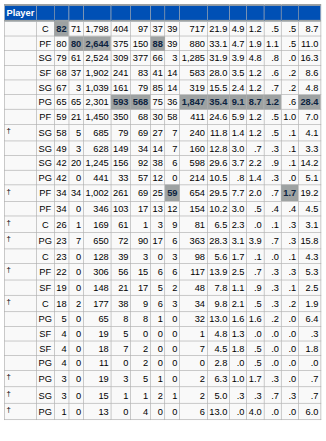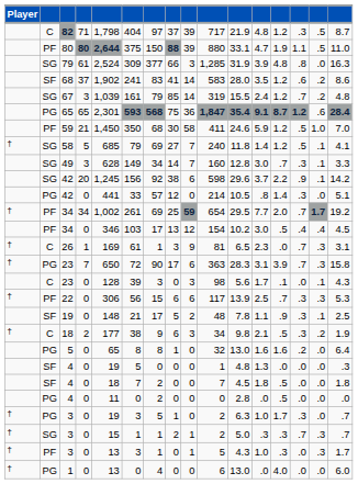 <table class="wikitable sortable" style="font-size: 95%; text-align:right;">
 <tr>
 <th style="background:#0050B5; color:#FFFFFF; border-top:#9EA2A2 3px solid; border-bottom:#9EA2A2 3px solid;">Player</th>
 <th style="background:#0050B5; color:#FFFFFF; border-top:#9EA2A2 3px solid; border-bottom:#9EA2A2 3px solid;"></th>
 <th style="background:#0050B5; color:#FFFFFF; border-top:#9EA2A2 3px solid; border-bottom:#9EA2A2 3px solid;"></th>
 <th style="background:#0050B5; color:#FFFFFF; border-top:#9EA2A2 3px solid; border-bottom:#9EA2A2 3px solid;"></th>
 <th style="background:#0050B5; color:#FFFFFF; border-top:#9EA2A2 3px solid; border-bottom:#9EA2A2 3px solid;"></th>
 <th style="background:#0050B5; color:#FFFFFF; border-top:#9EA2A2 3px solid; border-bottom:#9EA2A2 3px solid;"></th>
 <th style="background:#0050B5; color:#FFFFFF; border-top:#9EA2A2 3px solid; border-bottom:#9EA2A2 3px solid;"></th>
 <th style="background:#0050B5; color:#FFFFFF; border-top:#9EA2A2 3px solid; border-bottom:#9EA2A2 3px solid;"></th>
 <th style="background:#0050B5; color:#FFFFFF; border-top:#9EA2A2 3px solid; border-bottom:#9EA2A2 3px solid;"></th>
 <th style="background:#0050B5; color:#FFFFFF; border-top:#9EA2A2 3px solid; border-bottom:#9EA2A2 3px solid;"></th>
 <th style="background:#0050B5; color:#FFFFFF; border-top:#9EA2A2 3px solid; border-bottom:#9EA2A2 3px solid;"></th>
 <th style="background:#0050B5; color:#FFFFFF; border-top:#9EA2A2 3px solid; border-bottom:#9EA2A2 3px solid;"></th>
 <th style="background:#0050B5; color:#FFFFFF; border-top:#9EA2A2 3px solid; border-bottom:#9EA2A2 3px solid;"></th>
 <th style="background:#0050B5; color:#FFFFFF; border-top:#9EA2A2 3px solid; border-bottom:#9EA2A2 3px solid;"></th>
 <th style="background:#0050B5; color:#FFFFFF; border-top:#9EA2A2 3px solid; border-bottom:#9EA2A2 3px solid;"></th>
 <th style="background:#0050B5; color:#FFFFFF; border-top:#9EA2A2 3px solid; border-bottom:#9EA2A2 3px solid;"></th>
 </tr>
 <tr>
 <td style="text-align:left;"></td>
 <td style="text-align:center;">C</td>
 <td style="background:#9EA2A2; color:#0C2340;"><strong>82</strong></td>
 <td>71</td>
 <td>1,798</td>
 <td>404</td>
 <td>97</td>
 <td>37</td>
 <td>39</td>
 <td>717</td>
 <td>21.9</td>
-<td>4.9</td>
+<td>4.8</td>
 <td>1.2</td>
-<td>.5</td>
+<td>.3</td>
 <td>.5</td>
 <td>8.7</td>
 </tr>
 <tr>
 <td style="text-align:left;"></td>
 <td style="text-align:center;">PF</td>
 <td>80</td>
 <td style="background:#9EA2A2; color:#0C2340;"><strong>80</strong></td>
 <td style="background:#9EA2A2; color:#0C2340;"><strong>2,644</strong></td>
 <td>375</td>
 <td>150</td>
 <td style="background:#9EA2A2; color:#0C2340;"><strong>88</strong></td>
 <td>39</td>
 <td>880</td>
 <td>33.1</td>
 <td>4.7</td>
 <td>1.9</td>
 <td>1.1</td>
 <td>.5</td>
 <td>11.0</td>
 </tr>
 <tr>
 <td style="text-align:left;"></td>
 <td style="text-align:center;">SG</td>
 <td>79</td>
 <td>61</td>
 <td>2,524</td>
 <td>309</td>
 <td>377</td>
 <td>66</td>
 <td>3</td>
 <td>1,285</td>
 <td>31.9</td>
 <td>3.9</td>
 <td>4.8</td>
 <td>.8</td>
 <td>.0</td>
 <td>16.3</td>
 </tr>
 <tr>
 <td style="text-align:left;"></td>
 <td style="text-align:center;">SF</td>
 <td>68</td>
 <td>37</td>
 <td>1,902</td>
 <td>241</td>
 <td>83</td>
 <td>41</td>
 <td>14</td>
 <td>583</td>
 <td>28.0</td>
 <td>3.5</td>
 <td>1.2</td>
 <td>.6</td>
 <td>.2</td>
 <td>8.6</td>
 </tr>
 <tr>
 <td style="text-align:left;"></td>
 <td style="text-align:center;">SG</td>
 <td>67</td>
 <td>3</td>
 <td>1,039</td>
 <td>161</td>
 <td>79</td>
 <td>85</td>
 <td>14</td>
 <td>319</td>
 <td>15.5</td>
 <td>2.4</td>
 <td>1.2</td>
 <td>.7</td>
 <td>.2</td>
 <td>4.8</td>
 </tr>
 <tr>
 <td style="text-align:left;"></td>
 <td style="text-align:center;">PG</td>
 <td>65</td>
 <td>65</td>
 <td>2,301</td>
 <td style="background:#9EA2A2; color:#0C2340;"><strong>593</strong></td>
 <td style="background:#9EA2A2; color:#0C2340;"><strong>568</strong></td>
 <td>75</td>
 <td>36</td>
 <td style="background:#9EA2A2; color:#0C2340;"><strong>1,847</strong></td>
 <td style="background:#9EA2A2; color:#0C2340;"><strong>35.4</strong></td>
 <td style="background:#9EA2A2; color:#0C2340;"><strong>9.1</strong></td>
 <td style="background:#9EA2A2; color:#0C2340;"><strong>8.7</strong></td>
 <td style="background:#9EA2A2; color:#0C2340;"><strong>1.2</strong></td>
 <td>.6</td>
 <td style="background:#9EA2A2; color:#0C2340;"><strong>28.4</strong></td>
 </tr>
 <tr>
 <td style="text-align:left;"></td>
 <td style="text-align:center;">PF</td>
 <td>59</td>
 <td>21</td>
 <td>1,450</td>
 <td>350</td>
 <td>68</td>
 <td>30</td>
 <td>58</td>
 <td>411</td>
 <td>24.6</td>
 <td>5.9</td>
 <td>1.2</td>
 <td>.5</td>
 <td>1.0</td>
 <td>7.0</td>
 </tr>
 <tr>
 <td style="text-align:left;"><sup>†</sup></td>
 <td style="text-align:center;">SG</td>
 <td>58</td>
 <td>5</td>
 <td>685</td>
 <td>79</td>
 <td>69</td>
 <td>27</td>
 <td>7</td>
 <td>240</td>
 <td>11.8</td>
 <td>1.4</td>
 <td>1.2</td>
 <td>.5</td>
 <td>.1</td>
 <td>4.1</td>
 </tr>
 <tr>
 <td style="text-align:left;"></td>
 <td style="text-align:center;">SG</td>
 <td>49</td>
 <td>3</td>
 <td>628</td>
 <td>149</td>
 <td>34</td>
 <td>14</td>
 <td>7</td>
 <td>160</td>
 <td>12.8</td>
 <td>3.0</td>
 <td>.7</td>
 <td>.3</td>
 <td>.1</td>
 <td>3.3</td>
 </tr>
 <tr>
 <td style="text-align:left;"></td>
 <td style="text-align:center;">SG</td>
 <td>42</td>
 <td>20</td>
 <td>1,245</td>
 <td>156</td>
 <td>92</td>
 <td>38</td>
 <td>6</td>
 <td>598</td>
 <td>29.6</td>
 <td>3.7</td>
 <td>2.2</td>
 <td>.9</td>
 <td>.1</td>
 <td>14.2</td>
 </tr>
 <tr>
 <td style="text-align:left;"></td>
 <td style="text-align:center;">PG</td>
 <td>42</td>
 <td>0</td>
 <td>441</td>
 <td>33</td>
 <td>57</td>
 <td>12</td>
 <td>0</td>
 <td>214</td>
 <td>10.5</td>
 <td>.8</td>
 <td>1.4</td>
 <td>.3</td>
 <td>.0</td>
 <td>5.1</td>
 </tr>
 <tr>
 <td style="text-align:left;"><sup>†</sup></td>
 <td style="text-align:center;">PF</td>
 <td>34</td>
 <td>34</td>
 <td>1,002</td>
 <td>261</td>
 <td>69</td>
 <td>25</td>
 <td style="background:#9EA2A2; color:#0C2340;"><strong>59</strong></td>
 <td>654</td>
 <td>29.5</td>
 <td>7.7</td>
 <td>2.0</td>
 <td>.7</td>
 <td style="background:#9EA2A2; color:#0C2340;"><strong>1.7</strong></td>
 <td>19.2</td>
 </tr>
 <tr>
 <td style="text-align:left;"></td>
 <td style="text-align:center;">PF</td>
 <td>34</td>
 <td>0</td>
 <td>346</td>
 <td>103</td>
 <td>17</td>
 <td>13</td>
 <td>12</td>
 <td>154</td>
 <td>10.2</td>
 <td>3.0</td>
 <td>.5</td>
 <td>.4</td>
 <td>.4</td>
 <td>4.5</td>
 </tr>
 <tr>
 <td style="text-align:left;"><sup>†</sup></td>
 <td style="text-align:center;">C</td>
 <td>26</td>
 <td>1</td>
 <td>169</td>
 <td>61</td>
 <td>1</td>
 <td>3</td>
 <td>9</td>
 <td>81</td>
 <td>6.5</td>
 <td>2.3</td>
 <td>.0</td>
-<td>.1</td>
+<td>.7</td>
 <td>.3</td>
 <td>3.1</td>
 </tr>
 <tr>
 <td style="text-align:left;"><sup>†</sup></td>
 <td style="text-align:center;">PG</td>
 <td>23</td>
 <td>7</td>
 <td>650</td>
 <td>72</td>
 <td>90</td>
 <td>17</td>
 <td>6</td>
 <td>363</td>
 <td>28.3</td>
 <td>3.1</td>
 <td>3.9</td>
 <td>.7</td>
 <td>.3</td>
 <td>15.8</td>
 </tr>
 <tr>
 <td style="text-align:left;"></td>
 <td style="text-align:center;">C</td>
 <td>23</td>
 <td>0</td>
 <td>128</td>
 <td>39</td>
 <td>3</td>
 <td>0</td>
 <td>3</td>
 <td>98</td>
 <td>5.6</td>
 <td>1.7</td>
 <td>.1</td>
 <td>.0</td>
 <td>.1</td>
 <td>4.3</td>
 </tr>
 <tr>
 <td style="text-align:left;"><sup>†</sup></td>
 <td style="text-align:center;">PF</td>
 <td>22</td>
 <td>0</td>
 <td>306</td>
 <td>56</td>
 <td>15</td>
 <td>6</td>
 <td>6</td>
 <td>117</td>
 <td>13.9</td>
 <td>2.5</td>
 <td>.7</td>
 <td>.3</td>
 <td>.3</td>
 <td>5.3</td>
 </tr>
 <tr>
 <td style="text-align:left;"></td>
 <td style="text-align:center;">SF</td>
 <td>19</td>
 <td>0</td>
 <td>148</td>
 <td>21</td>
 <td>17</td>
 <td>5</td>
 <td>2</td>
 <td>48</td>
 <td>7.8</td>
 <td>1.1</td>
 <td>.9</td>
 <td>.3</td>
 <td>.1</td>
 <td>2.5</td>
 </tr>
 <tr>
 <td style="text-align:left;"><sup>†</sup></td>
 <td style="text-align:center;">C</td>
 <td>18</td>
 <td>2</td>
 <td>177</td>
 <td>38</td>
 <td>9</td>
 <td>6</td>
 <td>3</td>
 <td>34</td>
 <td>9.8</td>
 <td>2.1</td>
 <td>.5</td>
 <td>.3</td>
 <td>.2</td>
 <td>1.9</td>
 </tr>
 <tr>
 <td style="text-align:left;"></td>
 <td style="text-align:center;">PG</td>
 <td>5</td>
 <td>0</td>
 <td>65</td>
 <td>8</td>
 <td>8</td>
 <td>1</td>
 <td>0</td>
 <td>32</td>
 <td>13.0</td>
 <td>1.6</td>
 <td>1.6</td>
 <td>.2</td>
 <td>.0</td>
 <td>6.4</td>
 </tr>
 <tr>
 <td style="text-align:left;"></td>
 <td style="text-align:center;">SF</td>
 <td>4</td>
 <td>0</td>
 <td>19</td>
 <td>5</td>
 <td>0</td>
 <td>0</td>
 <td>0</td>
 <td>1</td>
 <td>4.8</td>
 <td>1.3</td>
 <td>.0</td>
 <td>.0</td>
 <td>.0</td>
 <td>.3</td>
 </tr>
 <tr>
 <td style="text-align:left;"></td>
 <td style="text-align:center;">SF</td>
 <td>4</td>
 <td>0</td>
 <td>18</td>
 <td>7</td>
 <td>2</td>
 <td>0</td>
 <td>0</td>
 <td>7</td>
 <td>4.5</td>
 <td>1.8</td>
 <td>.5</td>
 <td>.0</td>
 <td>.0</td>
 <td>1.8</td>
 </tr>
 <tr>
 <td style="text-align:left;"></td>
 <td style="text-align:center;">PG</td>
 <td>4</td>
 <td>0</td>
 <td>11</td>
 <td>0</td>
 <td>2</td>
 <td>0</td>
 <td>0</td>
 <td>0</td>
 <td>2.8</td>
 <td>.0</td>
 <td>.5</td>
 <td>.0</td>
 <td>.0</td>
 <td>.0</td>
 </tr>
 <tr>
 <td style="text-align:left;"><sup>†</sup></td>
 <td style="text-align:center;">PG</td>
 <td>3</td>
 <td>0</td>
 <td>19</td>
 <td>3</td>
 <td>5</td>
 <td>1</td>
 <td>0</td>
 <td>2</td>
 <td>6.3</td>
 <td>1.0</td>
 <td>1.7</td>
 <td>.3</td>
 <td>.0</td>
 <td>.7</td>
 </tr>
 <tr>
 <td style="text-align:left;"><sup>†</sup></td>
 <td style="text-align:center;">SG</td>
 <td>3</td>
 <td>0</td>
 <td>15</td>
 <td>1</td>
 <td>1</td>
 <td>2</td>
 <td>1</td>
 <td>2</td>
 <td>5.0</td>
 <td>.3</td>
 <td>.3</td>
 <td>.7</td>
 <td>.3</td>
 <td>.7</td>
 </tr>
 <tr>
 <td style="text-align:left;"><sup>†</sup></td>
+<td style="text-align:center;">PF</td>
+<td>3</td>
+<td>0</td>
+<td>13</td>
+<td>3</td>
+<td>1</td>
+<td>0</td>
+<td>1</td>
+<td>5</td>
+<td>4.3</td>
+<td>1.0</td>
+<td>.3</td>
+<td>.0</td>
+<td>.3</td>
+<td>1.7</td>
+</tr>
+<tr>
+<td style="text-align:left;"><sup>†</sup></td>
 <td style="text-align:center;">PG</td>
 <td>1</td>
 <td>0</td>
 <td>13</td>
 <td>0</td>
 <td>4</td>
 <td>0</td>
 <td>0</td>
 <td>6</td>
 <td>13.0</td>
 <td>.0</td>
 <td>4.0</td>
 <td>.0</td>
 <td>.0</td>
 <td>6.0</td>
 </tr>
 </table>
